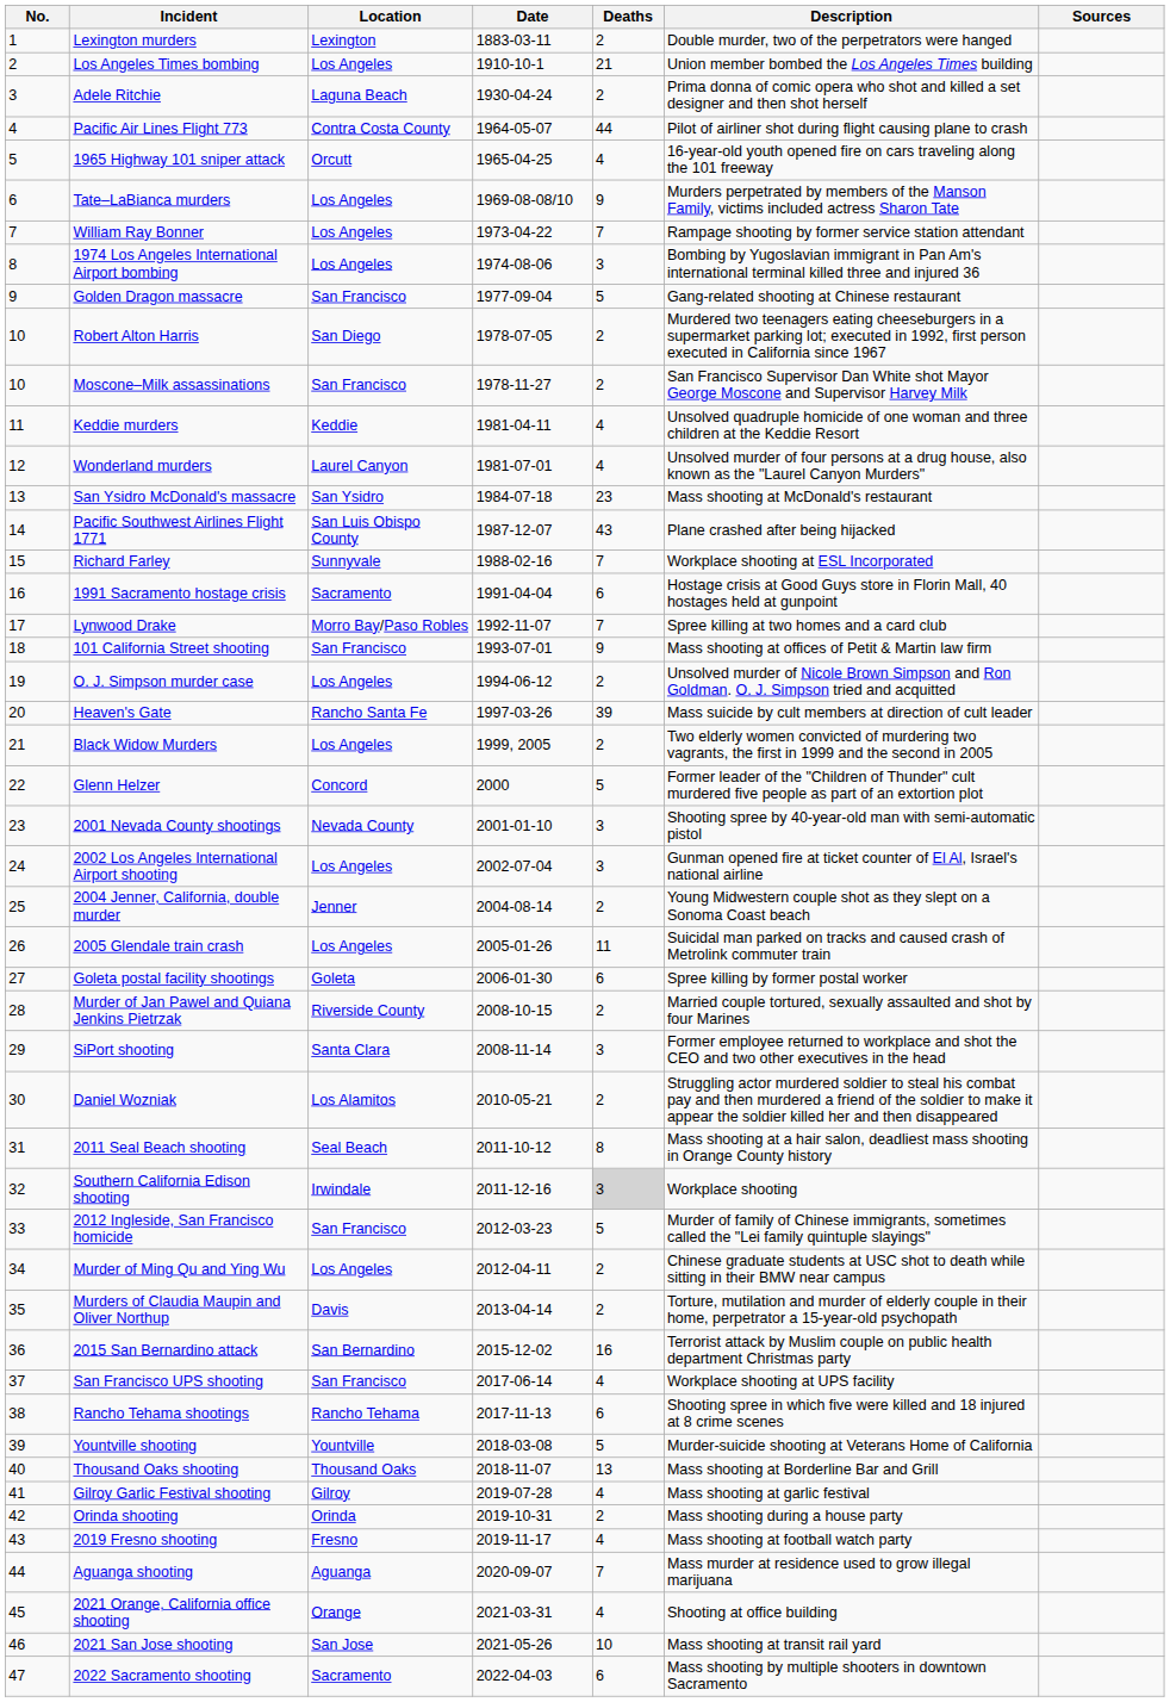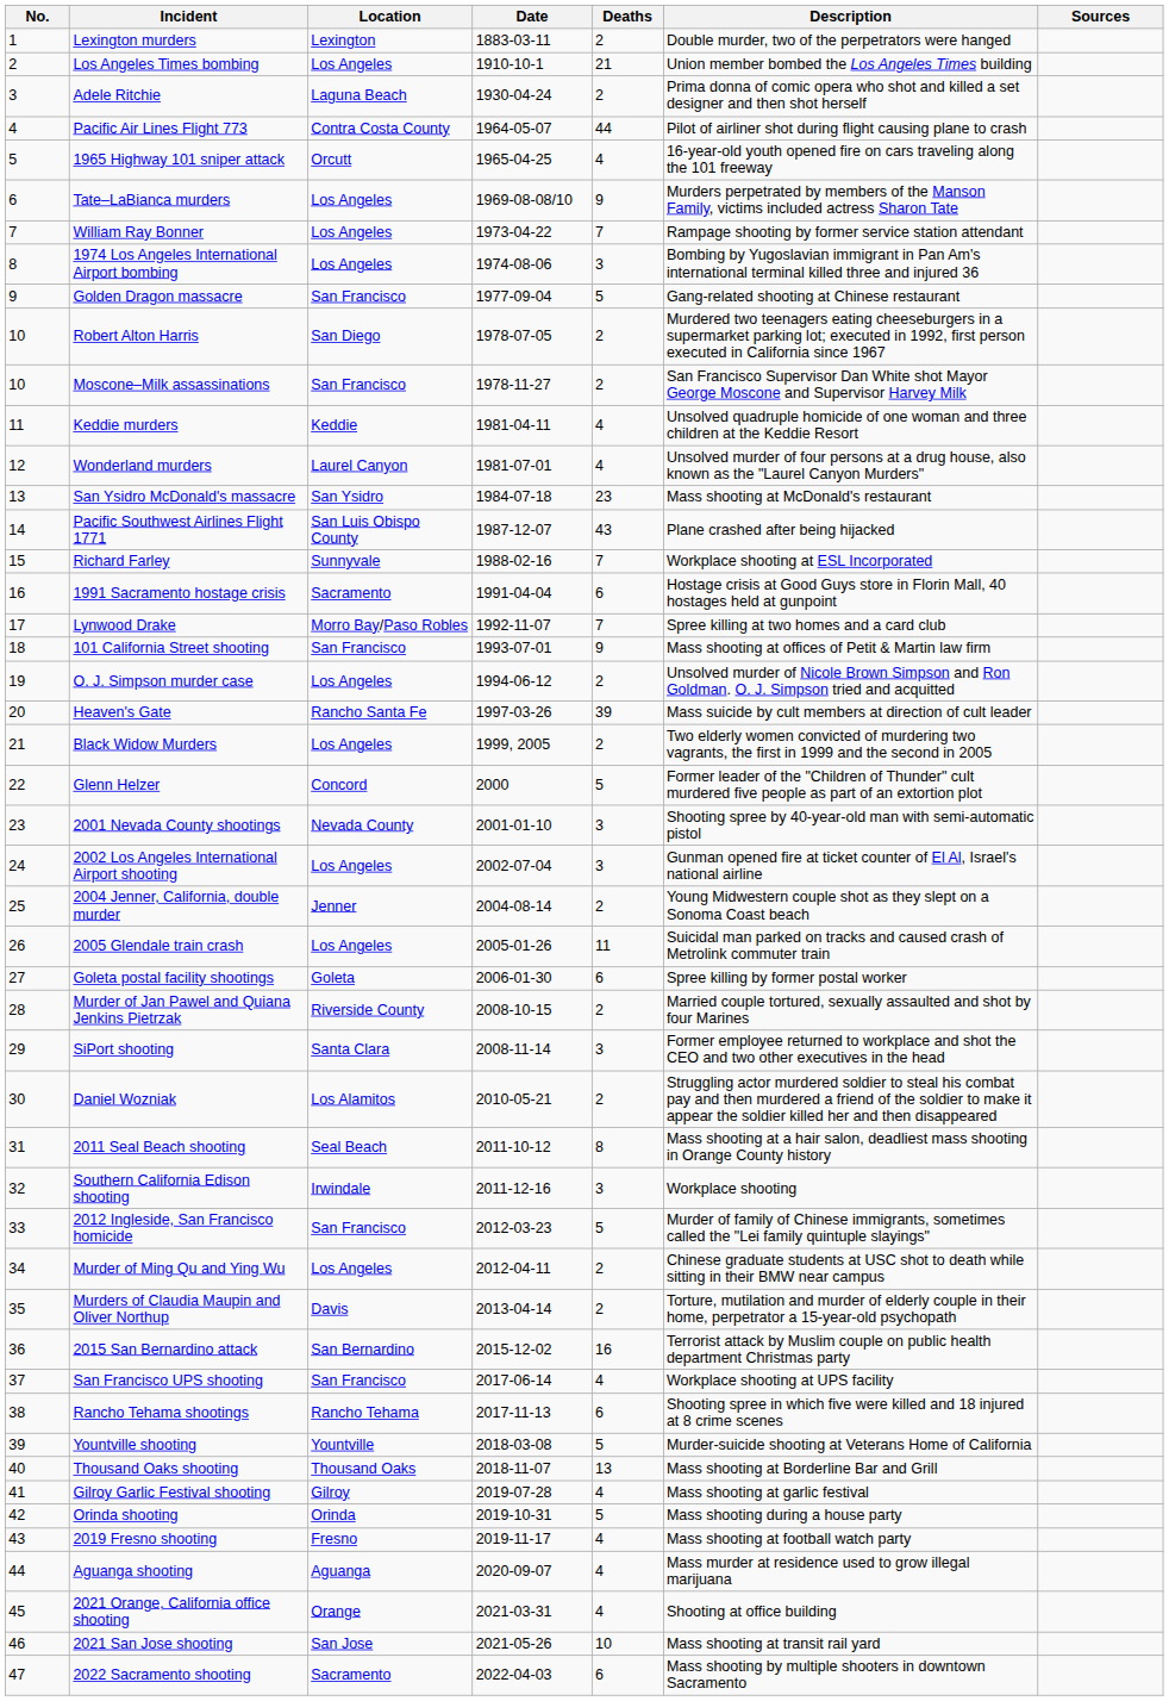 <table class="wikitable sortable">
 <tr>
 <th width="75">No.</th>
 <th width="300">Incident</th>
 <th width="200">Location</th>
 <th width="150">Date</th>
 <th width="75">Deaths</th>
 <th width="500">Description</th>
 <th width="150">Sources</th>
 </tr>
 <tr>
 <td>1</td>
 <td><a href='#'>Lexington murders</a></td>
 <td><a href='#'>Lexington</a></td>
 <td>1883-03-11</td>
 <td>2</td>
 <td>Double murder, two of the perpetrators were hanged</td>
 <td></td>
 </tr>
 <tr>
 <td>2</td>
 <td><a href='#'>Los Angeles Times bombing</a></td>
 <td><a href='#'>Los Angeles</a></td>
 <td>1910-10-1</td>
 <td>21</td>
 <td>Union member bombed the <em><a href='#'>Los Angeles Times</a></em> building</td>
 <td></td>
 </tr>
 <tr>
 <td>3</td>
 <td><a href='#'>Adele Ritchie</a></td>
 <td><a href='#'>Laguna Beach</a></td>
 <td>1930-04-24</td>
 <td>2</td>
 <td>Prima donna of comic opera who shot and killed a set designer and then shot herself</td>
 <td></td>
 </tr>
 <tr>
 <td>4</td>
 <td><a href='#'>Pacific Air Lines Flight 773</a></td>
 <td><a href='#'>Contra Costa County</a></td>
 <td>1964-05-07</td>
 <td>44</td>
 <td>Pilot of airliner shot during flight causing plane to crash</td>
 <td></td>
 </tr>
 <tr>
 <td>5</td>
 <td><a href='#'>1965 Highway 101 sniper attack</a></td>
 <td><a href='#'>Orcutt</a></td>
 <td>1965-04-25</td>
 <td>4</td>
 <td>16-year-old youth opened fire on cars traveling along the 101 freeway</td>
 <td></td>
 </tr>
 <tr>
 <td>6</td>
 <td><a href='#'>Tate–LaBianca murders</a></td>
 <td><a href='#'>Los Angeles</a></td>
 <td>1969-08-08/10</td>
 <td>9</td>
 <td>Murders perpetrated by members of the <a href='#'>Manson Family</a>, victims included actress <a href='#'>Sharon Tate</a></td>
 <td></td>
 </tr>
 <tr>
 <td>7</td>
 <td><a href='#'>William Ray Bonner</a></td>
 <td><a href='#'>Los Angeles</a></td>
 <td>1973-04-22</td>
 <td>7</td>
 <td>Rampage shooting by former service station attendant</td>
 <td></td>
 </tr>
 <tr>
 <td>8</td>
 <td><a href='#'>1974 Los Angeles International Airport bombing</a></td>
 <td><a href='#'>Los Angeles</a></td>
 <td>1974-08-06</td>
 <td>3</td>
 <td>Bombing by Yugoslavian immigrant in Pan Am's international terminal killed three and injured 36</td>
 <td></td>
 </tr>
 <tr>
 <td>9</td>
 <td><a href='#'>Golden Dragon massacre</a></td>
 <td><a href='#'>San Francisco</a></td>
 <td>1977-09-04</td>
 <td>5</td>
 <td>Gang-related shooting at Chinese restaurant</td>
 <td></td>
 </tr>
 <tr>
 <td>10</td>
 <td><a href='#'>Robert Alton Harris</a></td>
 <td><a href='#'>San Diego</a></td>
 <td>1978-07-05</td>
 <td>2</td>
 <td>Murdered two teenagers eating cheeseburgers in a supermarket parking lot; executed in 1992, first person executed in California since 1967</td>
 <td></td>
 </tr>
 <tr>
 <td>10</td>
 <td><a href='#'>Moscone–Milk assassinations</a></td>
 <td><a href='#'>San Francisco</a></td>
 <td>1978-11-27</td>
 <td>2</td>
 <td>San Francisco Supervisor Dan White shot Mayor <a href='#'>George Moscone</a> and Supervisor <a href='#'>Harvey Milk</a></td>
 <td></td>
 </tr>
 <tr>
 <td>11</td>
 <td><a href='#'>Keddie murders</a></td>
 <td><a href='#'>Keddie</a></td>
 <td>1981-04-11</td>
 <td>4</td>
 <td>Unsolved quadruple homicide of one woman and three children at the Keddie Resort</td>
 <td></td>
 </tr>
 <tr>
 <td>12</td>
 <td><a href='#'>Wonderland murders</a></td>
 <td><a href='#'>Laurel Canyon</a></td>
 <td>1981-07-01</td>
 <td>4</td>
 <td>Unsolved murder of four persons at a drug house, also known as the "Laurel Canyon Murders"</td>
 <td></td>
 </tr>
 <tr>
 <td>13</td>
 <td><a href='#'>San Ysidro McDonald's massacre</a></td>
 <td><a href='#'>San Ysidro</a></td>
 <td>1984-07-18</td>
 <td>23</td>
 <td>Mass shooting at McDonald's restaurant</td>
 <td></td>
 </tr>
 <tr>
 <td>14</td>
 <td><a href='#'>Pacific Southwest Airlines Flight 1771</a></td>
 <td><a href='#'>San Luis Obispo County</a></td>
 <td>1987-12-07</td>
 <td>43</td>
 <td>Plane crashed after being hijacked</td>
 <td></td>
 </tr>
 <tr>
 <td>15</td>
 <td><a href='#'>Richard Farley</a></td>
 <td><a href='#'>Sunnyvale</a></td>
 <td>1988-02-16</td>
 <td>7</td>
 <td>Workplace shooting at <a href='#'>ESL Incorporated</a></td>
 <td></td>
 </tr>
 <tr>
 <td>16</td>
 <td><a href='#'>1991 Sacramento hostage crisis</a></td>
 <td><a href='#'>Sacramento</a></td>
 <td>1991-04-04</td>
 <td>6</td>
 <td>Hostage crisis at Good Guys store in Florin Mall, 40 hostages held at gunpoint</td>
 <td></td>
 </tr>
 <tr>
 <td>17</td>
 <td><a href='#'>Lynwood Drake</a></td>
 <td><a href='#'>Morro Bay</a>/<a href='#'>Paso Robles</a></td>
 <td>1992-11-07</td>
 <td>7</td>
 <td>Spree killing at two homes and a card club</td>
 <td></td>
 </tr>
 <tr>
 <td>18</td>
 <td><a href='#'>101 California Street shooting</a></td>
 <td><a href='#'>San Francisco</a></td>
 <td>1993-07-01</td>
 <td>9</td>
 <td>Mass shooting at offices of Petit & Martin law firm</td>
 <td></td>
 </tr>
 <tr>
 <td>19</td>
 <td><a href='#'>O. J. Simpson murder case</a></td>
 <td><a href='#'>Los Angeles</a></td>
 <td>1994-06-12</td>
 <td>2</td>
 <td>Unsolved murder of <a href='#'>Nicole Brown Simpson</a> and <a href='#'>Ron Goldman</a>. <a href='#'>O. J. Simpson</a> tried and acquitted</td>
 <td></td>
 </tr>
 <tr>
 <td>20</td>
 <td><a href='#'>Heaven's Gate</a></td>
 <td><a href='#'>Rancho Santa Fe</a></td>
 <td>1997-03-26</td>
 <td>39</td>
 <td>Mass suicide by cult members at direction of cult leader</td>
 <td></td>
 </tr>
 <tr>
 <td>21</td>
 <td><a href='#'>Black Widow Murders</a></td>
 <td><a href='#'>Los Angeles</a></td>
 <td>1999, 2005</td>
 <td>2</td>
 <td>Two elderly women convicted of murdering two vagrants, the first in 1999 and the second in 2005</td>
 <td></td>
 </tr>
 <tr>
 <td>22</td>
 <td><a href='#'>Glenn Helzer</a></td>
 <td><a href='#'>Concord</a></td>
 <td>2000</td>
 <td>5</td>
 <td>Former leader of the "Children of Thunder" cult murdered five people as part of an extortion plot</td>
 <td></td>
 </tr>
 <tr>
 <td>23</td>
 <td><a href='#'>2001 Nevada County shootings</a></td>
 <td><a href='#'>Nevada County</a></td>
 <td>2001-01-10</td>
 <td>3</td>
 <td>Shooting spree by 40-year-old man with semi-automatic pistol</td>
 <td></td>
 </tr>
 <tr>
 <td>24</td>
 <td><a href='#'>2002 Los Angeles International Airport shooting</a></td>
 <td><a href='#'>Los Angeles</a></td>
 <td>2002-07-04</td>
 <td>3</td>
 <td>Gunman opened fire at ticket counter of <a href='#'>El Al</a>, Israel's national airline</td>
 <td></td>
 </tr>
 <tr>
 <td>25</td>
 <td><a href='#'>2004 Jenner, California, double murder</a></td>
 <td><a href='#'>Jenner</a></td>
 <td>2004-08-14</td>
 <td>2</td>
 <td>Young Midwestern couple shot as they slept on a Sonoma Coast beach</td>
 <td></td>
 </tr>
 <tr>
 <td>26</td>
 <td><a href='#'>2005 Glendale train crash</a></td>
 <td><a href='#'>Los Angeles</a></td>
 <td>2005-01-26</td>
 <td>11</td>
 <td>Suicidal man parked on tracks and caused crash of Metrolink commuter train</td>
 <td></td>
 </tr>
 <tr>
 <td>27</td>
 <td><a href='#'>Goleta postal facility shootings</a></td>
 <td><a href='#'>Goleta</a></td>
 <td>2006-01-30</td>
 <td>6</td>
 <td>Spree killing by former postal worker</td>
 <td></td>
 </tr>
 <tr>
 <td>28</td>
 <td><a href='#'>Murder of Jan Pawel and Quiana Jenkins Pietrzak</a></td>
 <td><a href='#'>Riverside County</a></td>
 <td>2008-10-15</td>
 <td>2</td>
 <td>Married couple tortured, sexually assaulted and shot by four Marines</td>
 <td></td>
 </tr>
 <tr>
 <td>29</td>
 <td><a href='#'>SiPort shooting</a></td>
 <td><a href='#'>Santa Clara</a></td>
 <td>2008-11-14</td>
 <td>3</td>
 <td>Former employee returned to workplace and shot the CEO and two other executives in the head</td>
 <td></td>
 </tr>
 <tr>
 <td>30</td>
 <td><a href='#'>Daniel Wozniak</a></td>
 <td><a href='#'>Los Alamitos</a></td>
 <td>2010-05-21</td>
 <td>2</td>
 <td>Struggling actor murdered soldier to steal his combat pay and then murdered a friend of the soldier to make it appear the soldier killed her and then disappeared</td>
 <td></td>
 </tr>
 <tr>
 <td>31</td>
 <td><a href='#'>2011 Seal Beach shooting</a></td>
 <td><a href='#'>Seal Beach</a></td>
 <td>2011-10-12</td>
 <td>8</td>
 <td>Mass shooting at a hair salon, deadliest mass shooting in Orange County history</td>
 <td></td>
 </tr>
 <tr>
 <td>32</td>
 <td><a href='#'>Southern California Edison shooting</a></td>
 <td><a href='#'>Irwindale</a></td>
 <td>2011-12-16</td>
-<td style="background: lightgrey;">3</td>
+<td>3</td>
 <td>Workplace shooting</td>
 <td></td>
 </tr>
 <tr>
 <td>33</td>
 <td><a href='#'>2012 Ingleside, San Francisco homicide</a></td>
 <td><a href='#'>San Francisco</a></td>
 <td>2012-03-23</td>
 <td>5</td>
 <td>Murder of family of Chinese immigrants, sometimes called the "Lei family quintuple slayings"</td>
 <td></td>
 </tr>
 <tr>
 <td>34</td>
 <td><a href='#'>Murder of Ming Qu and Ying Wu</a></td>
 <td><a href='#'>Los Angeles</a></td>
 <td>2012-04-11</td>
 <td>2</td>
 <td>Chinese graduate students at USC shot to death while sitting in their BMW near campus</td>
 <td></td>
 </tr>
 <tr>
 <td>35</td>
 <td><a href='#'>Murders of Claudia Maupin and Oliver Northup</a></td>
 <td><a href='#'>Davis</a></td>
 <td>2013-04-14</td>
 <td>2</td>
 <td>Torture, mutilation and murder of elderly couple in their home, perpetrator a 15-year-old psychopath</td>
 <td></td>
 </tr>
 <tr>
 <td>36</td>
 <td><a href='#'>2015 San Bernardino attack</a></td>
 <td><a href='#'>San Bernardino</a></td>
 <td>2015-12-02</td>
 <td>16</td>
 <td>Terrorist attack by Muslim couple on public health department Christmas party</td>
 <td></td>
 </tr>
 <tr>
 <td>37</td>
 <td><a href='#'>San Francisco UPS shooting</a></td>
 <td><a href='#'>San Francisco</a></td>
 <td>2017-06-14</td>
 <td>4</td>
 <td>Workplace shooting at UPS facility</td>
 <td></td>
 </tr>
 <tr>
 <td>38</td>
 <td><a href='#'>Rancho Tehama shootings</a></td>
 <td><a href='#'>Rancho Tehama</a></td>
 <td>2017-11-13</td>
 <td>6</td>
 <td>Shooting spree in which five were killed and 18 injured at 8 crime scenes</td>
 <td></td>
 </tr>
 <tr>
 <td>39</td>
 <td><a href='#'>Yountville shooting</a></td>
 <td><a href='#'>Yountville</a></td>
 <td>2018-03-08</td>
 <td>5</td>
 <td>Murder-suicide shooting at Veterans Home of California</td>
 <td></td>
 </tr>
 <tr>
 <td>40</td>
 <td><a href='#'>Thousand Oaks shooting</a></td>
 <td><a href='#'>Thousand Oaks</a></td>
 <td>2018-11-07</td>
 <td>13</td>
 <td>Mass shooting at Borderline Bar and Grill</td>
 <td></td>
 </tr>
 <tr>
 <td>41</td>
 <td><a href='#'>Gilroy Garlic Festival shooting</a></td>
 <td><a href='#'>Gilroy</a></td>
 <td>2019-07-28</td>
 <td>4</td>
 <td>Mass shooting at garlic festival</td>
 <td></td>
 </tr>
 <tr>
 <td>42</td>
 <td><a href='#'>Orinda shooting</a></td>
 <td><a href='#'>Orinda</a></td>
 <td>2019-10-31</td>
-<td>2</td>
+<td>5</td>
 <td>Mass shooting during a house party</td>
 <td></td>
 </tr>
 <tr>
 <td>43</td>
 <td><a href='#'>2019 Fresno shooting</a></td>
 <td><a href='#'>Fresno</a></td>
 <td>2019-11-17</td>
 <td>4</td>
 <td>Mass shooting at football watch party</td>
 <td></td>
 </tr>
 <tr>
 <td>44</td>
 <td><a href='#'>Aguanga shooting</a></td>
 <td><a href='#'>Aguanga</a></td>
 <td>2020-09-07</td>
-<td>7</td>
+<td>4</td>
 <td>Mass murder at residence used to grow illegal marijuana</td>
 <td></td>
 </tr>
 <tr>
 <td>45</td>
 <td><a href='#'>2021 Orange, California office shooting</a></td>
 <td><a href='#'>Orange</a></td>
 <td>2021-03-31</td>
 <td>4</td>
 <td>Shooting at office building</td>
 <td></td>
 </tr>
 <tr>
 <td>46</td>
 <td><a href='#'>2021 San Jose shooting</a></td>
 <td><a href='#'>San Jose</a></td>
 <td>2021-05-26</td>
 <td>10</td>
 <td>Mass shooting at transit rail yard</td>
 <td></td>
 </tr>
 <tr>
 <td>47</td>
 <td><a href='#'>2022 Sacramento shooting</a></td>
 <td><a href='#'>Sacramento</a></td>
 <td>2022-04-03</td>
 <td>6</td>
 <td>Mass shooting by multiple shooters in downtown Sacramento</td>
 <td></td>
 </tr>
 </table>
